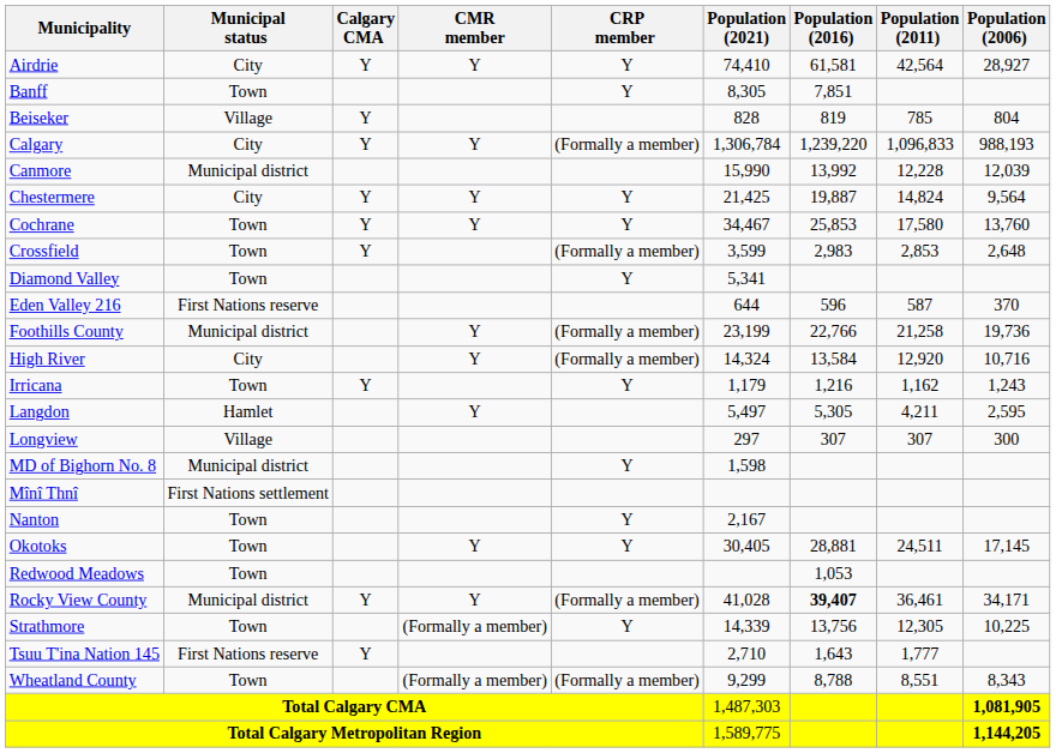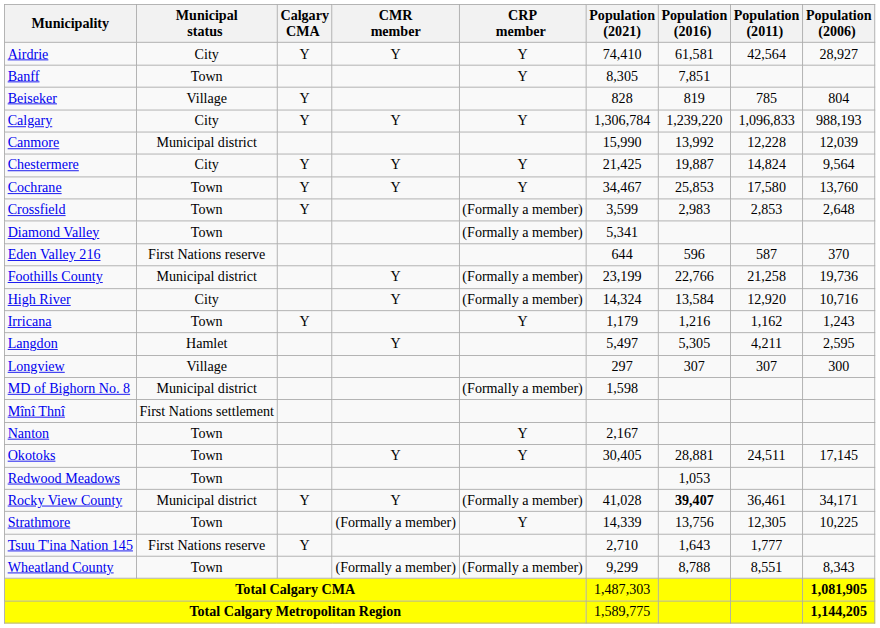 <table class="wikitable sortable">
 <tr>
 <th>Municipality</th>
 <th>Municipal<br>status </th>
 <th>Calgary<br>CMA </th>
 <th>CMR<br>member</th>
 <th>CRP<br>member </th>
 <th>Population<br>(2021)</th>
 <th>Population<br>(2016) </th>
 <th>Population<br>(2011) </th>
 <th>Population<br>(2006) </th>
 </tr>
 <tr>
 <td><a href='#'>Airdrie</a></td>
 <td align=center>City</td>
 <td align=center>Y</td>
 <td align=center>Y</td>
 <td align=center>Y</td>
 <td align=center>74,410</td>
 <td align=center>61,581</td>
 <td align=center>42,564</td>
 <td align=center>28,927</td>
 </tr>
 <tr>
 <td><a href='#'>Banff</a></td>
 <td align=center>Town</td>
 <td></td>
 <td></td>
 <td align=center>Y</td>
 <td align=center>8,305</td>
 <td align=center>7,851</td>
 <td></td>
 <td></td>
 </tr>
 <tr>
 <td><a href='#'>Beiseker</a></td>
 <td align=center>Village</td>
 <td align=center>Y</td>
 <td></td>
 <td align=center></td>
 <td align=center>828</td>
 <td align=center>819</td>
 <td align=center>785</td>
 <td align=center>804</td>
 </tr>
 <tr>
 <td><a href='#'>Calgary</a></td>
 <td align=center>City</td>
 <td align=center>Y</td>
 <td align=center>Y</td>
-<td align="center">(Formally a member)</td>
+<td align=center>Y</td>
 <td align=center>1,306,784</td>
 <td align=center>1,239,220</td>
 <td align=center>1,096,833</td>
 <td align=center>988,193</td>
 </tr>
 <tr>
 <td><a href='#'>Canmore</a></td>
 <td align="center">Municipal district</td>
 <td></td>
 <td></td>
 <td></td>
 <td align=center>15,990</td>
 <td align=center>13,992</td>
 <td align=center>12,228</td>
 <td align=center>12,039</td>
 </tr>
 <tr>
 <td><a href='#'>Chestermere</a></td>
 <td align=center>City</td>
 <td align=center>Y</td>
 <td align=center>Y</td>
 <td align=center>Y</td>
 <td align=center>21,425</td>
 <td align=center>19,887</td>
 <td align=center>14,824</td>
 <td align=center>9,564</td>
 </tr>
 <tr>
 <td><a href='#'>Cochrane</a></td>
 <td align=center>Town</td>
 <td align=center>Y</td>
 <td align=center>Y</td>
 <td align=center>Y</td>
 <td align=center>34,467</td>
 <td align=center>25,853</td>
 <td align=center>17,580</td>
 <td align=center>13,760</td>
 </tr>
 <tr>
 <td><a href='#'>Crossfield</a></td>
 <td align=center>Town</td>
 <td align=center>Y</td>
 <td></td>
 <td align=center>(Formally a member)</td>
 <td align=center>3,599</td>
 <td align=center>2,983</td>
 <td align=center>2,853</td>
 <td align=center>2,648</td>
 </tr>
 <tr>
 <td><a href='#'>Diamond Valley</a></td>
 <td align=center>Town</td>
 <td align=center></td>
 <td></td>
-<td align=center>Y</td>
+<td align="center">(Formally a member)</td>
 <td align=center>5,341</td>
 <td align=center></td>
 <td align=center></td>
 <td align=center></td>
 </tr>
 <tr>
 <td><a href='#'>Eden Valley 216</a></td>
 <td align=center>First Nations reserve</td>
 <td align=center></td>
 <td></td>
 <td align=center></td>
 <td align=center>644</td>
 <td align=center>596</td>
 <td align=center>587</td>
 <td align=center>370</td>
 </tr>
 <tr>
 <td><a href='#'>Foothills County</a></td>
 <td align=center>Municipal district</td>
 <td align=center></td>
 <td align=center>Y</td>
 <td align=center>(Formally a member)</td>
 <td align=center>23,199</td>
 <td align=center>22,766</td>
 <td align=center>21,258</td>
 <td align=center>19,736</td>
 </tr>
 <tr>
 <td><a href='#'>High River</a></td>
 <td align=center>City</td>
 <td align=center></td>
 <td align=center>Y</td>
 <td align=center>(Formally a member)</td>
 <td align=center>14,324</td>
 <td align=center>13,584</td>
 <td align=center>12,920</td>
 <td align=center>10,716</td>
 </tr>
 <tr>
 <td><a href='#'>Irricana</a></td>
 <td align=center>Town</td>
 <td align=center>Y</td>
 <td></td>
 <td align=center>Y</td>
 <td align=center>1,179</td>
 <td align=center>1,216</td>
 <td align=center>1,162</td>
 <td align=center>1,243</td>
 </tr>
 <tr>
 <td><a href='#'>Langdon</a></td>
 <td align=center>Hamlet</td>
 <td></td>
 <td align=center>Y</td>
 <td></td>
 <td align=center>5,497</td>
 <td align=center>5,305</td>
 <td align=center>4,211</td>
 <td align=center>2,595</td>
 </tr>
 <tr>
 <td><a href='#'>Longview</a></td>
 <td align=center>Village</td>
 <td align=center></td>
 <td></td>
 <td align=center></td>
 <td align=center>297</td>
 <td align=center>307</td>
 <td align=center>307</td>
 <td align=center>300</td>
 </tr>
 <tr>
 <td><a href='#'>MD of Bighorn No. 8</a></td>
 <td align="center">Municipal district</td>
 <td></td>
 <td></td>
-<td align=center>Y</td>
+<td align="center">(Formally a member)</td>
 <td align="center">1,598</td>
 <td></td>
 <td></td>
 <td></td>
 </tr>
 <tr>
 <td><a href='#'>Mînî Thnî</a></td>
 <td>First Nations settlement</td>
 <td></td>
 <td></td>
 <td></td>
 <td></td>
 <td></td>
 <td></td>
 <td></td>
 </tr>
 <tr>
 <td><a href='#'>Nanton</a></td>
 <td align=center>Town</td>
 <td></td>
 <td></td>
 <td align=center>Y</td>
 <td align=center>2,167</td>
 <td></td>
 <td></td>
 <td></td>
 </tr>
 <tr>
 <td><a href='#'>Okotoks</a></td>
 <td align=center>Town</td>
 <td align=center></td>
 <td align=center>Y</td>
 <td align=center>Y</td>
 <td align=center>30,405</td>
 <td align=center>28,881</td>
 <td align=center>24,511</td>
 <td align=center>17,145</td>
 </tr>
 <tr>
 <td><a href='#'>Redwood Meadows</a></td>
 <td align=center>Town</td>
 <td></td>
 <td></td>
 <td></td>
 <td></td>
 <td align=center>1,053</td>
 <td></td>
 <td></td>
 </tr>
 <tr>
 <td><a href='#'>Rocky View County</a></td>
 <td align="center">Municipal district</td>
 <td align="center">Y</td>
 <td align=center>Y</td>
 <td align=center>(Formally a member)</td>
 <td align=center>41,028</td>
 <td align="center"><strong>39,407</strong></td>
 <td align="center">36,461</td>
 <td align="center">34,171</td>
 </tr>
 <tr>
 <td><a href='#'>Strathmore</a></td>
 <td align="center">Town</td>
 <td align="center"></td>
 <td align="center">(Formally a member)</td>
 <td align="center">Y</td>
 <td align="center">14,339</td>
 <td align="center">13,756</td>
 <td align="center">12,305</td>
 <td align="center">10,225</td>
 </tr>
 <tr>
 <td><a href='#'>Tsuu T'ina Nation 145</a></td>
 <td align="center">First Nations reserve</td>
 <td align="center">Y</td>
 <td></td>
 <td align="center"></td>
 <td align="center">2,710</td>
 <td align="center">1,643</td>
 <td align="center">1,777</td>
 <td align="center"></td>
 </tr>
 <tr>
 <td><a href='#'>Wheatland County</a></td>
 <td align=center>Town</td>
 <td></td>
 <td align=center>(Formally a member)</td>
 <td align=center>(Formally a member)</td>
 <td align=center>9,299</td>
 <td align=center>8,788</td>
 <td align=center>8,551</td>
 <td align=center>8,343</td>
 </tr>
 <tr class="sortbottom" style="background:yellow; text-align:center;">
 <td colspan="5"><strong>Total Calgary CMA</strong></td>
 <td>1,487,303</td>
 <td><strong></strong></td>
 <td><strong></strong></td>
 <td><strong>1,081,905</strong></td>
 </tr>
 <tr class="sortbottom" style="background:yellow; text-align:center;">
 <td colspan="5"><strong>Total Calgary Metropolitan Region</strong></td>
 <td>1,589,775</td>
 <td><strong></strong></td>
 <td><strong></strong></td>
 <td><strong>1,144,205</strong></td>
 </tr>
 </table>
